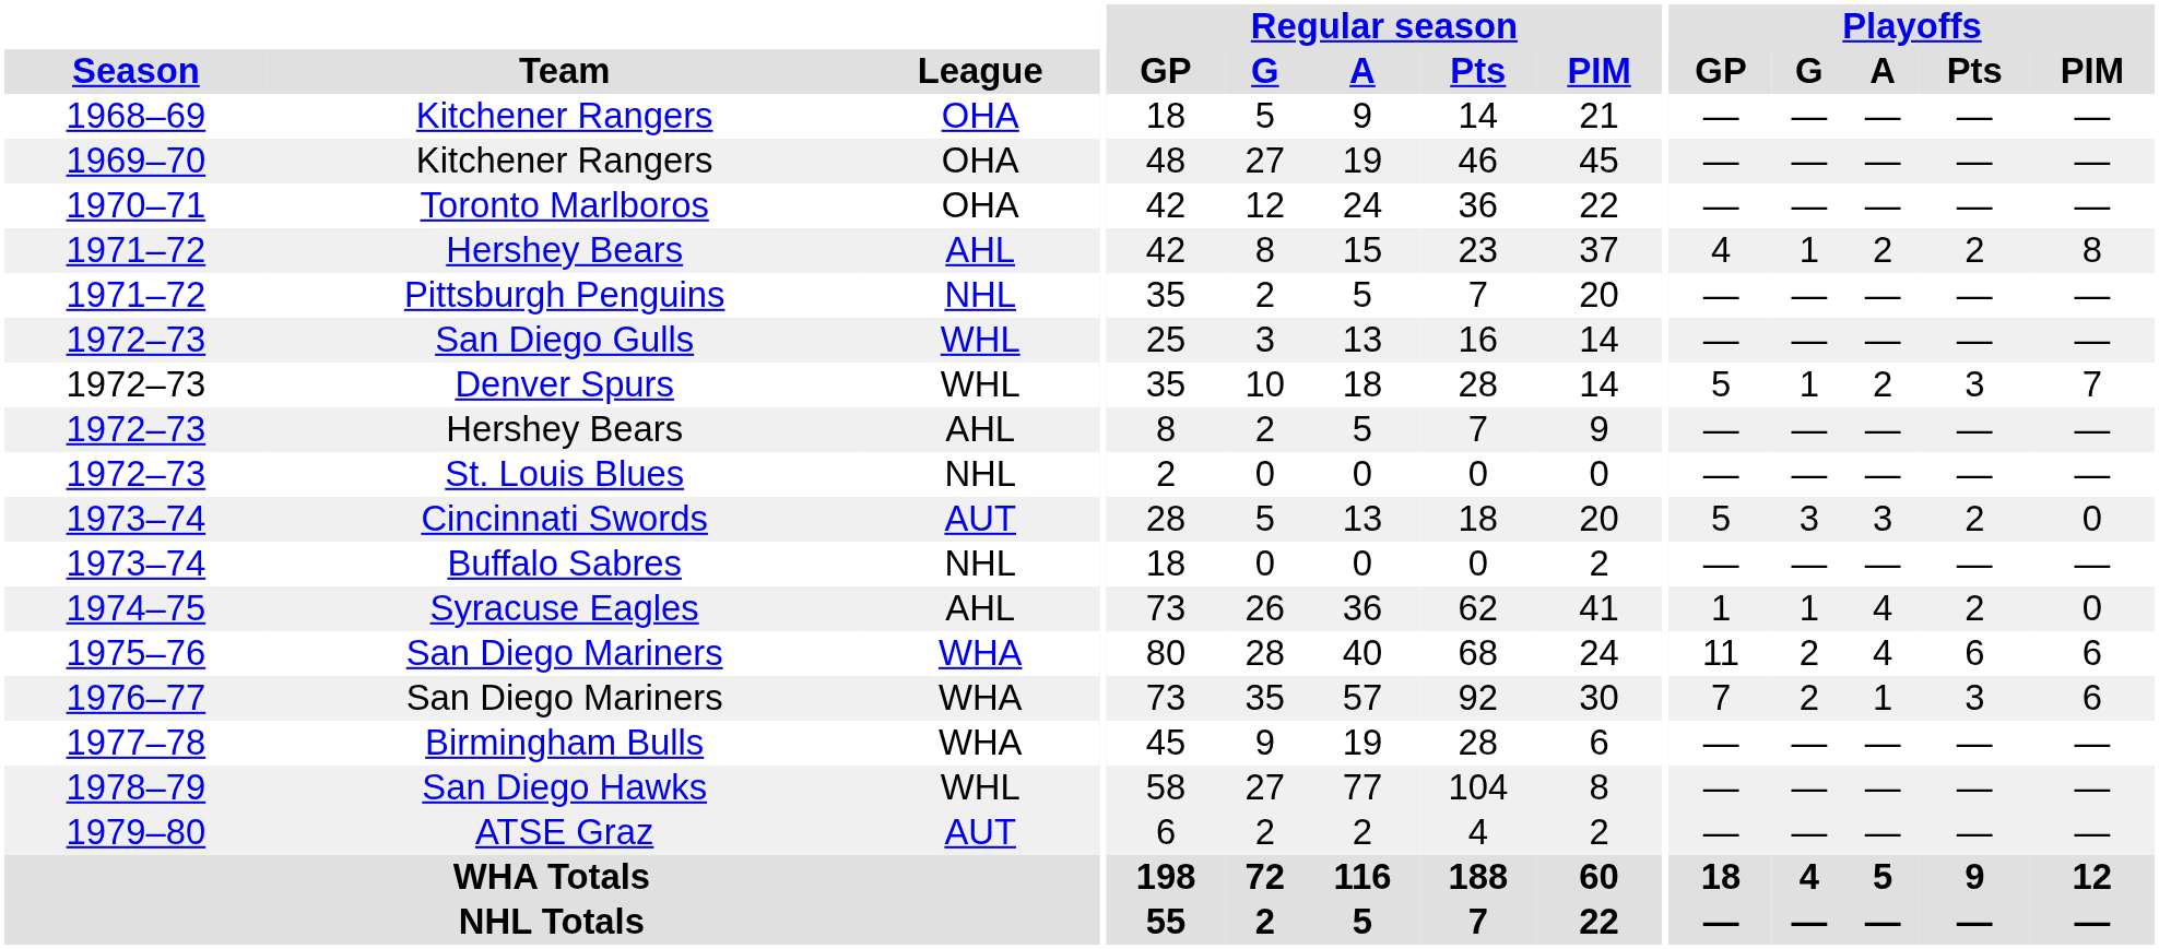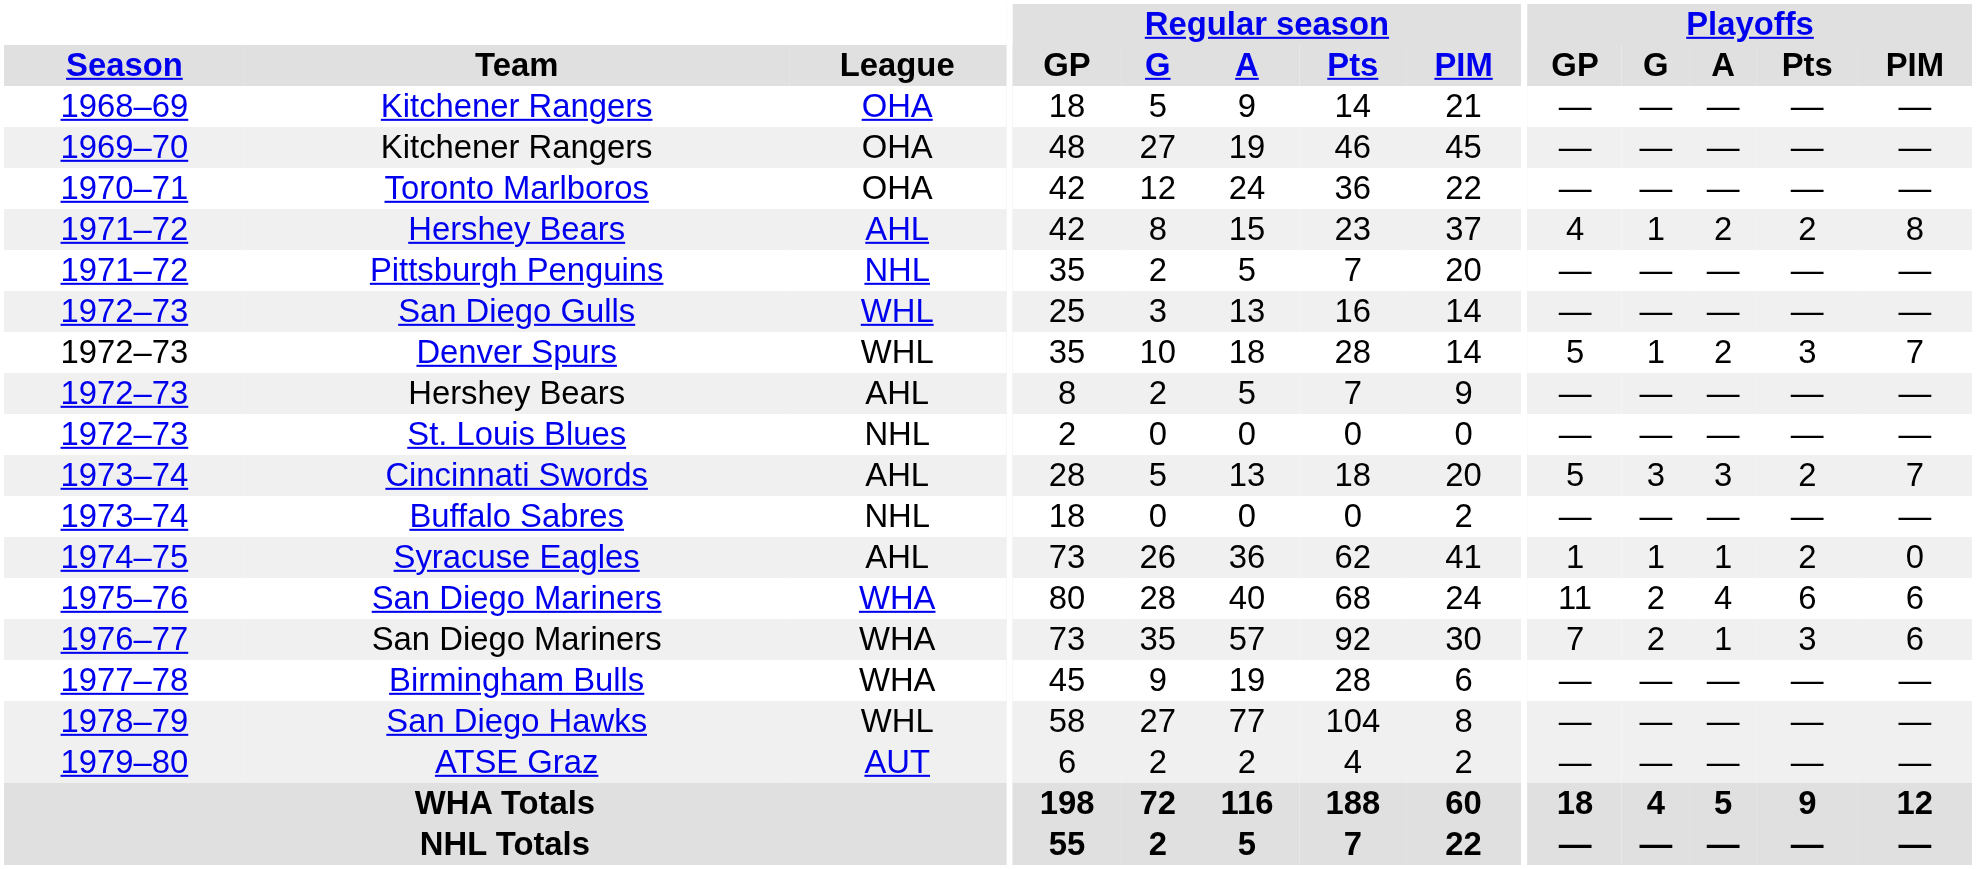 <table border="0" cellpadding="1" cellspacing="0" style="text-align:center; width:60em">
 <tr bgcolor="#e0e0e0">
 <th colspan="3" bgcolor="#ffffff"></th>
 <th rowspan="100" bgcolor="#ffffff"></th>
 <th colspan="5"><a href='#'>Regular season</a></th>
 <th rowspan="100" bgcolor="#ffffff"></th>
 <th colspan="5"><a href='#'>Playoffs</a></th>
 </tr>
 <tr bgcolor="#e0e0e0">
 <th><a href='#'>Season</a></th>
 <th>Team</th>
 <th>League</th>
 <th>GP</th>
 <th><a href='#'>G</a></th>
 <th><a href='#'>A</a></th>
 <th><a href='#'>Pts</a></th>
 <th><a href='#'>PIM</a></th>
 <th>GP</th>
 <th>G</th>
 <th>A</th>
 <th>Pts</th>
 <th>PIM</th>
 </tr>
 <tr>
 <td><a href='#'>1968–69</a></td>
 <td><a href='#'>Kitchener Rangers</a></td>
 <td><a href='#'>OHA</a></td>
 <td>18</td>
 <td>5</td>
 <td>9</td>
 <td>14</td>
 <td>21</td>
 <td>—</td>
 <td>—</td>
 <td>—</td>
 <td>—</td>
 <td>—</td>
 </tr>
 <tr bgcolor="#f0f0f0">
 <td><a href='#'>1969–70</a></td>
 <td>Kitchener Rangers</td>
 <td>OHA</td>
 <td>48</td>
 <td>27</td>
 <td>19</td>
 <td>46</td>
 <td>45</td>
 <td>—</td>
 <td>—</td>
 <td>—</td>
 <td>—</td>
 <td>—</td>
 </tr>
 <tr>
 <td><a href='#'>1970–71</a></td>
 <td><a href='#'>Toronto Marlboros</a></td>
 <td>OHA</td>
 <td>42</td>
 <td>12</td>
 <td>24</td>
 <td>36</td>
 <td>22</td>
 <td>—</td>
 <td>—</td>
 <td>—</td>
 <td>—</td>
 <td>—</td>
 </tr>
 <tr bgcolor="#f0f0f0">
 <td><a href='#'>1971–72</a></td>
 <td><a href='#'>Hershey Bears</a></td>
 <td><a href='#'>AHL</a></td>
 <td>42</td>
 <td>8</td>
 <td>15</td>
 <td>23</td>
 <td>37</td>
 <td>4</td>
 <td>1</td>
 <td>2</td>
 <td>2</td>
 <td>8</td>
 </tr>
 <tr>
 <td><a href='#'>1971–72</a></td>
 <td><a href='#'>Pittsburgh Penguins</a></td>
 <td><a href='#'>NHL</a></td>
 <td>35</td>
 <td>2</td>
 <td>5</td>
 <td>7</td>
 <td>20</td>
 <td>—</td>
 <td>—</td>
 <td>—</td>
 <td>—</td>
 <td>—</td>
 </tr>
 <tr bgcolor="#f0f0f0">
 <td><a href='#'>1972–73</a></td>
 <td><a href='#'>San Diego Gulls</a></td>
 <td><a href='#'>WHL</a></td>
 <td>25</td>
 <td>3</td>
 <td>13</td>
 <td>16</td>
 <td>14</td>
 <td>—</td>
 <td>—</td>
 <td>—</td>
 <td>—</td>
 <td>—</td>
 </tr>
 <tr>
 <td>1972–73</td>
 <td><a href='#'>Denver Spurs</a></td>
 <td>WHL</td>
 <td>35</td>
 <td>10</td>
 <td>18</td>
 <td>28</td>
 <td>14</td>
 <td>5</td>
 <td>1</td>
 <td>2</td>
 <td>3</td>
 <td>7</td>
 </tr>
 <tr bgcolor="#f0f0f0">
 <td><a href='#'>1972–73</a></td>
 <td>Hershey Bears</td>
 <td>AHL</td>
 <td>8</td>
 <td>2</td>
 <td>5</td>
 <td>7</td>
 <td>9</td>
 <td>—</td>
 <td>—</td>
 <td>—</td>
 <td>—</td>
 <td>—</td>
 </tr>
 <tr>
 <td><a href='#'>1972–73</a></td>
 <td><a href='#'>St. Louis Blues</a></td>
 <td>NHL</td>
 <td>2</td>
 <td>0</td>
 <td>0</td>
 <td>0</td>
 <td>0</td>
 <td>—</td>
 <td>—</td>
 <td>—</td>
 <td>—</td>
 <td>—</td>
 </tr>
 <tr bgcolor="#f0f0f0">
 <td><a href='#'>1973–74</a></td>
 <td><a href='#'>Cincinnati Swords</a></td>
-<td><a href='#'>AUT</a></td>
+<td>AHL</td>
 <td>28</td>
 <td>5</td>
 <td>13</td>
 <td>18</td>
 <td>20</td>
 <td>5</td>
 <td>3</td>
 <td>3</td>
 <td>2</td>
-<td>0</td>
+<td>7</td>
 </tr>
 <tr>
 <td><a href='#'>1973–74</a></td>
 <td><a href='#'>Buffalo Sabres</a></td>
 <td>NHL</td>
 <td>18</td>
 <td>0</td>
 <td>0</td>
 <td>0</td>
 <td>2</td>
 <td>—</td>
 <td>—</td>
 <td>—</td>
 <td>—</td>
 <td>—</td>
 </tr>
 <tr bgcolor="#f0f0f0">
 <td><a href='#'>1974–75</a></td>
 <td><a href='#'>Syracuse Eagles</a></td>
 <td>AHL</td>
 <td>73</td>
 <td>26</td>
 <td>36</td>
 <td>62</td>
 <td>41</td>
 <td>1</td>
 <td>1</td>
-<td>4</td>
+<td>1</td>
 <td>2</td>
 <td>0</td>
 </tr>
 <tr>
 <td><a href='#'>1975–76</a></td>
 <td><a href='#'>San Diego Mariners</a></td>
 <td><a href='#'>WHA</a></td>
 <td>80</td>
 <td>28</td>
 <td>40</td>
 <td>68</td>
 <td>24</td>
 <td>11</td>
 <td>2</td>
 <td>4</td>
 <td>6</td>
 <td>6</td>
 </tr>
 <tr bgcolor="#f0f0f0">
 <td><a href='#'>1976–77</a></td>
 <td>San Diego Mariners</td>
 <td>WHA</td>
 <td>73</td>
 <td>35</td>
 <td>57</td>
 <td>92</td>
 <td>30</td>
 <td>7</td>
 <td>2</td>
 <td>1</td>
 <td>3</td>
 <td>6</td>
 </tr>
 <tr>
 <td><a href='#'>1977–78</a></td>
 <td><a href='#'>Birmingham Bulls</a></td>
 <td>WHA</td>
 <td>45</td>
 <td>9</td>
 <td>19</td>
 <td>28</td>
 <td>6</td>
 <td>—</td>
 <td>—</td>
 <td>—</td>
 <td>—</td>
 <td>—</td>
 </tr>
 <tr bgcolor="#f0f0f0">
 <td><a href='#'>1978–79</a></td>
 <td><a href='#'>San Diego Hawks</a></td>
 <td>WHL</td>
 <td>58</td>
 <td>27</td>
 <td>77</td>
 <td>104</td>
 <td>8</td>
 <td>—</td>
 <td>—</td>
 <td>—</td>
 <td>—</td>
 <td>—</td>
 </tr>
 <tr bgcolor="#f0f0f0">
 <td><a href='#'>1979–80</a></td>
 <td><a href='#'>ATSE Graz</a></td>
 <td><a href='#'>AUT</a></td>
 <td>6</td>
 <td>2</td>
 <td>2</td>
 <td>4</td>
 <td>2</td>
 <td>—</td>
 <td>—</td>
 <td>—</td>
 <td>—</td>
 <td>—</td>
 </tr>
 <tr bgcolor="#e0e0e0">
 <th colspan="3">WHA Totals</th>
 <th>198</th>
 <th>72</th>
 <th>116</th>
 <th>188</th>
 <th>60</th>
 <th>18</th>
 <th>4</th>
 <th>5</th>
 <th>9</th>
 <th>12</th>
 </tr>
 <tr bgcolor="#e0e0e0">
 <th colspan="3">NHL Totals</th>
 <th>55</th>
 <th>2</th>
 <th>5</th>
 <th>7</th>
 <th>22</th>
 <th>—</th>
 <th>—</th>
 <th>—</th>
 <th>—</th>
 <th>—</th>
 </tr>
 </table>
